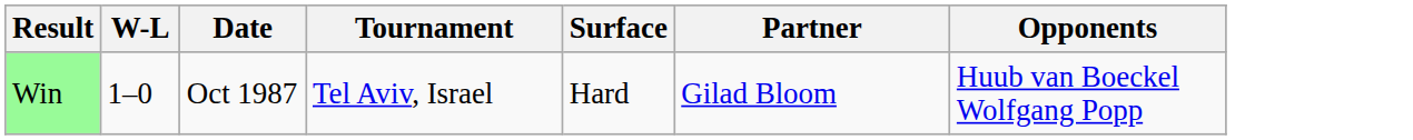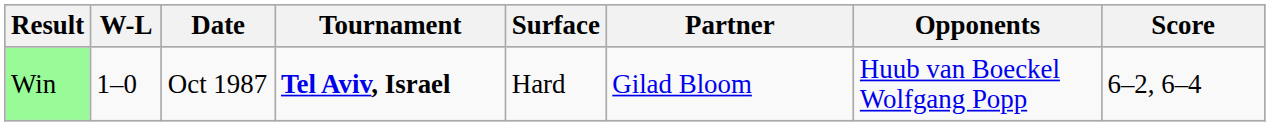 <table class="sortable wikitable">
 <tr>
 <th style="width:40px">Result</th>
 <th style="width:35px" class="unsortable">W-L</th>
 <th style="width:60px">Date</th>
 <th style="width:130px">Tournament</th>
 <th style="width:50px">Surface</th>
 <th style="width:140px">Partner</th>
 <th style="width:140px">Opponents</th>
+<th style="width:90px" class="unsortable">Score</th>
 </tr>
 <tr>
 <td style="background:#98fb98;">Win</td>
 <td>1–0</td>
 <td>Oct 1987</td>
-<td><a href='#'>Tel Aviv</a>, Israel</td>
+<td><strong><a href='#'>Tel Aviv</a>, Israel</strong></td>
 <td>Hard</td>
 <td> <a href='#'>Gilad Bloom</a></td>
 <td> <a href='#'>Huub van Boeckel</a> <br>  <a href='#'>Wolfgang Popp</a></td>
+<td>6–2, 6–4</td>
 </tr>
 </table>
